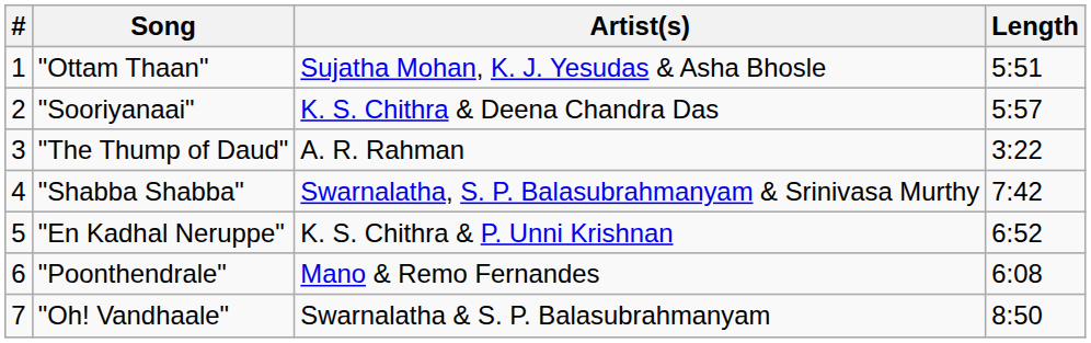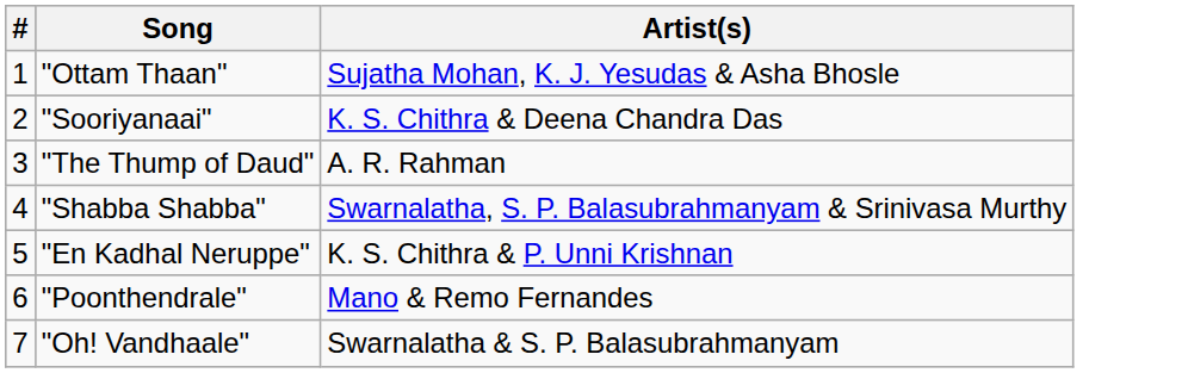 <table class="wikitable tracklist" style="font-size:95%;">
 <tr>
 <th>#</th>
 <th>Song</th>
 <th>Artist(s)</th>
-<th>Length</th>
 </tr>
 <tr>
 <td>1</td>
 <td>"Ottam Thaan"</td>
 <td><a href='#'>Sujatha Mohan</a>, <a href='#'>K. J. Yesudas</a> & Asha Bhosle</td>
-<td>5:51</td>
 </tr>
 <tr>
 <td>2</td>
 <td>"Sooriyanaai"</td>
 <td><a href='#'>K. S. Chithra</a> & Deena Chandra Das</td>
-<td>5:57</td>
 </tr>
 <tr>
 <td>3</td>
 <td>"The Thump of Daud"</td>
 <td>A. R. Rahman</td>
-<td>3:22</td>
 </tr>
 <tr>
 <td>4</td>
 <td>"Shabba Shabba"</td>
 <td><a href='#'>Swarnalatha</a>, <a href='#'>S. P. Balasubrahmanyam</a> & Srinivasa Murthy</td>
-<td>7:42</td>
 </tr>
 <tr>
 <td>5</td>
 <td>"En Kadhal Neruppe"</td>
 <td>K. S. Chithra & <a href='#'>P. Unni Krishnan</a></td>
-<td>6:52</td>
 </tr>
 <tr>
 <td>6</td>
 <td>"Poonthendrale"</td>
 <td><a href='#'>Mano</a> & Remo Fernandes</td>
-<td>6:08</td>
 </tr>
 <tr>
 <td>7</td>
 <td>"Oh! Vandhaale"</td>
 <td>Swarnalatha & S. P. Balasubrahmanyam</td>
-<td>8:50</td>
 </tr>
 </table>
